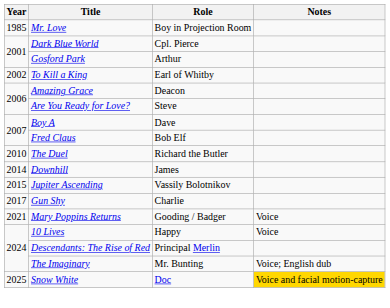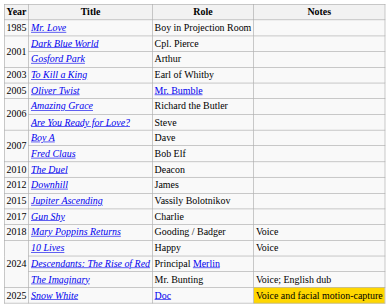 <table class="wikitable sortable">
 <tr>
 <th>Year</th>
 <th>Title</th>
 <th>Role</th>
 <th>Notes</th>
 </tr>
 <tr>
 <td>1985</td>
 <td><em><a href='#'>Mr. Love</a></em></td>
 <td>Boy in Projection Room</td>
 <td></td>
 </tr>
 <tr>
 <td rowspan=2>2001</td>
 <td><em><a href='#'>Dark Blue World</a></em></td>
 <td>Cpl. Pierce</td>
 <td></td>
 </tr>
 <tr>
 <td><em><a href='#'>Gosford Park</a></em></td>
 <td>Arthur</td>
 <td></td>
 </tr>
 <tr>
-<td>2002</td>
+<td>2003</td>
 <td><em><a href='#'>To Kill a King</a></em></td>
 <td>Earl of Whitby</td>
 <td></td>
 </tr>
 <tr>
+<td>2005</td>
+<td><em><a href='#'>Oliver Twist</a></em></td>
+<td><a href='#'>Mr. Bumble</a></td>
+<td></td>
+</tr>
+<tr>
 <td rowspan=2>2006</td>
 <td><em><a href='#'>Amazing Grace</a></em></td>
-<td>Deacon</td>
+<td>Richard the Butler</td>
 <td></td>
 </tr>
 <tr>
 <td><em><a href='#'>Are You Ready for Love?</a></em></td>
 <td>Steve</td>
 <td></td>
 </tr>
 <tr>
 <td rowspan=2>2007</td>
 <td><em><a href='#'>Boy A</a></em></td>
 <td>Dave</td>
 <td></td>
 </tr>
 <tr>
 <td><em><a href='#'>Fred Claus</a></em></td>
 <td>Bob Elf</td>
 <td></td>
 </tr>
 <tr>
 <td>2010</td>
 <td><em><a href='#'>The Duel</a></em></td>
-<td>Richard the Butler</td>
+<td>Deacon</td>
 <td></td>
 </tr>
 <tr>
-<td>2014</td>
+<td>2012</td>
 <td><em><a href='#'>Downhill</a></em></td>
 <td>James</td>
 <td></td>
 </tr>
 <tr>
 <td>2015</td>
 <td><em><a href='#'>Jupiter Ascending</a></em></td>
 <td>Vassily Bolotnikov</td>
 <td></td>
 </tr>
 <tr>
 <td>2017</td>
 <td><em><a href='#'>Gun Shy</a></em></td>
 <td>Charlie</td>
 <td></td>
 </tr>
 <tr>
-<td>2021</td>
+<td>2018</td>
 <td><em><a href='#'>Mary Poppins Returns</a></em></td>
 <td>Gooding / Badger</td>
 <td>Voice</td>
 </tr>
 <tr>
 <td rowspan="3">2024</td>
 <td><em><a href='#'>10 Lives</a></em></td>
 <td>Happy</td>
 <td>Voice</td>
 </tr>
 <tr>
 <td><em><a href='#'>Descendants: The Rise of Red</a></em></td>
 <td>Principal <a href='#'>Merlin</a></td>
 <td></td>
 </tr>
 <tr>
 <td><em><a href='#'>The Imaginary</a></em></td>
 <td>Mr. Bunting</td>
 <td>Voice; English dub</td>
 </tr>
 <tr>
 <td>2025</td>
 <td><em><a href='#'>Snow White</a></em></td>
 <td><a href='#'>Doc</a></td>
 <td style="background: gold;">Voice and facial motion-capture</td>
 </tr>
 </table>
